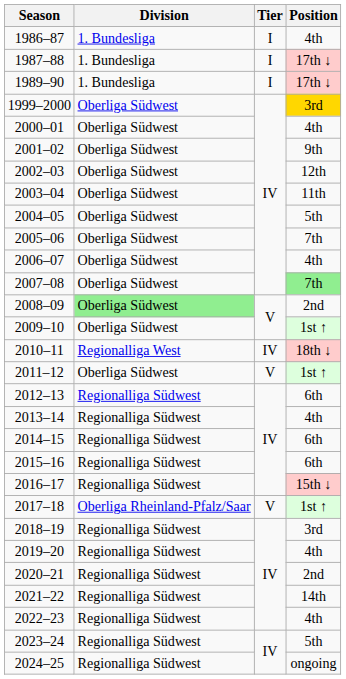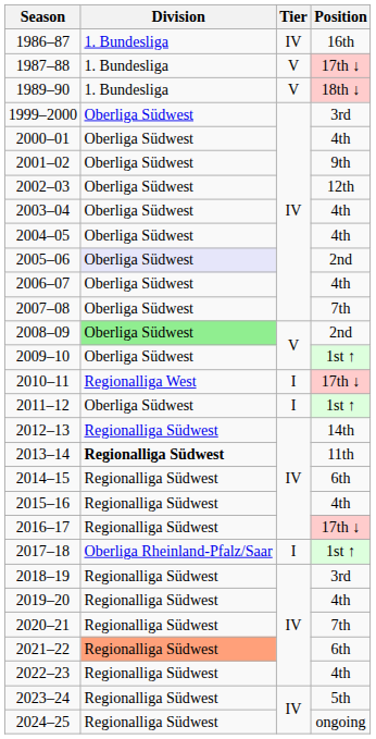 <table class="wikitable">
 <tr>
 <th>Season</th>
 <th>Division</th>
 <th>Tier</th>
 <th>Position</th>
 </tr>
 <tr align="center">
 <td>1986–87</td>
 <td align="left"><a href='#'>1. Bundesliga</a></td>
-<td rowspan=1>I</td>
-<td>4th</td>
+<td>IV</td>
+<td>16th</td>
 </tr>
 <tr align="center">
 <td>1987–88</td>
 <td align="left">1. Bundesliga</td>
-<td rowspan=1>I</td>
+<td>V</td>
 <td style="background:#ffcccc">17th ↓</td>
 </tr>
 <tr align="center">
 <td>1989–90</td>
 <td align="left">1. Bundesliga</td>
-<td rowspan=1>I</td>
-<td style="background:#ffcccc">17th ↓</td>
+<td>V</td>
+<td style="background:#ffcccc">18th ↓</td>
 </tr>
 <tr align="center">
 <td>1999–2000</td>
 <td align="left"><a href='#'>Oberliga Südwest</a></td>
 <td rowspan=9>IV</td>
-<td style="background: gold;">3rd</td>
+<td>3rd</td>
 </tr>
 <tr align="center">
 <td>2000–01</td>
 <td align="left">Oberliga Südwest</td>
 <td>4th</td>
 </tr>
 <tr align="center">
 <td>2001–02</td>
 <td align="left">Oberliga Südwest</td>
 <td>9th</td>
 </tr>
 <tr align="center">
 <td>2002–03</td>
 <td align="left">Oberliga Südwest</td>
 <td>12th</td>
 </tr>
 <tr align="center">
 <td>2003–04</td>
 <td align="left">Oberliga Südwest</td>
-<td>11th</td>
+<td>4th</td>
 </tr>
 <tr align="center">
 <td>2004–05</td>
 <td align="left">Oberliga Südwest</td>
-<td>5th</td>
+<td>4th</td>
 </tr>
 <tr align="center">
 <td>2005–06</td>
-<td align="left">Oberliga Südwest</td>
-<td>7th</td>
+<td align="left" style="background: lavender;">Oberliga Südwest</td>
+<td>2nd</td>
 </tr>
 <tr align="center">
 <td>2006–07</td>
 <td align="left">Oberliga Südwest</td>
 <td>4th</td>
 </tr>
 <tr align="center">
 <td>2007–08</td>
 <td align="left">Oberliga Südwest</td>
-<td style="background: lightgreen;">7th</td>
+<td>7th</td>
 </tr>
 <tr align="center">
 <td>2008–09</td>
 <td align="left" style="background: lightgreen;">Oberliga Südwest</td>
 <td rowspan=2>V</td>
 <td>2nd</td>
 </tr>
 <tr align="center">
 <td>2009–10</td>
 <td align="left">Oberliga Südwest</td>
 <td style="background:#ddffdd">1st ↑</td>
 </tr>
 <tr align="center">
 <td>2010–11</td>
 <td align="left"><a href='#'>Regionalliga West</a></td>
-<td>IV</td>
-<td style="background:#ffcccc">18th ↓</td>
+<td rowspan=1>I</td>
+<td style="background:#ffcccc">17th ↓</td>
 </tr>
 <tr align="center">
 <td>2011–12</td>
 <td align="left">Oberliga Südwest</td>
-<td>V</td>
+<td rowspan=1>I</td>
 <td style="background:#ddffdd">1st ↑</td>
 </tr>
 <tr align="center">
 <td>2012–13</td>
 <td align="left"><a href='#'>Regionalliga Südwest</a></td>
 <td rowspan=5>IV</td>
-<td>6th</td>
+<td>14th</td>
 </tr>
 <tr align="center">
 <td>2013–14</td>
-<td align="left">Regionalliga Südwest</td>
-<td>4th</td>
+<td align="left"><strong>Regionalliga Südwest</strong></td>
+<td>11th</td>
 </tr>
 <tr align="center">
 <td>2014–15</td>
 <td align="left">Regionalliga Südwest</td>
 <td>6th</td>
 </tr>
 <tr align="center">
 <td>2015–16</td>
 <td align="left">Regionalliga Südwest</td>
-<td>6th</td>
+<td>4th</td>
 </tr>
 <tr align="center">
 <td>2016–17</td>
 <td align="left">Regionalliga Südwest</td>
-<td style="background:#ffcccc">15th ↓</td>
+<td style="background:#ffcccc">17th ↓</td>
 </tr>
 <tr align="center">
 <td>2017–18</td>
 <td align="left"><a href='#'>Oberliga Rheinland-Pfalz/Saar</a></td>
-<td>V</td>
+<td rowspan=1>I</td>
 <td style="background:#ddffdd">1st ↑</td>
 </tr>
 <tr align="center">
 <td>2018–19</td>
 <td align="left">Regionalliga Südwest</td>
 <td rowspan=5>IV</td>
 <td>3rd</td>
 </tr>
 <tr align="center">
 <td>2019–20</td>
 <td align="left">Regionalliga Südwest</td>
 <td>4th</td>
 </tr>
 <tr align="center">
 <td>2020–21</td>
 <td align="left">Regionalliga Südwest</td>
-<td>2nd</td>
+<td>7th</td>
 </tr>
 <tr align="center">
 <td>2021–22</td>
-<td align="left">Regionalliga Südwest</td>
-<td>14th</td>
+<td align="left" style="background: lightsalmon;">Regionalliga Südwest</td>
+<td>6th</td>
 </tr>
 <tr align="center">
 <td>2022–23</td>
 <td align="left">Regionalliga Südwest</td>
 <td>4th</td>
 </tr>
 <tr align="center">
 <td>2023–24</td>
 <td align="left">Regionalliga Südwest</td>
 <td rowspan=5>IV</td>
 <td>5th</td>
 </tr>
 <tr align="center">
 <td>2024–25</td>
 <td align="left">Regionalliga Südwest</td>
 <td>ongoing</td>
 </tr>
 </table>
